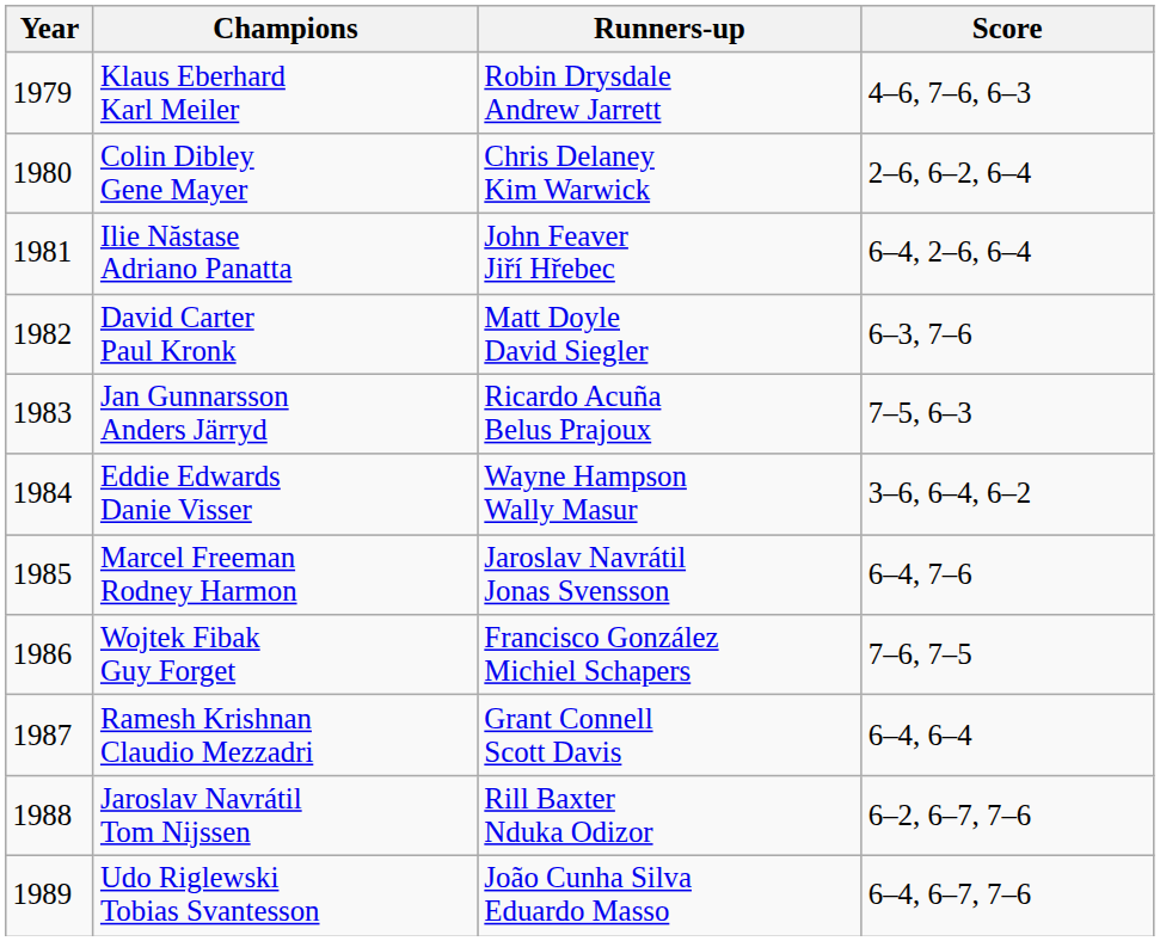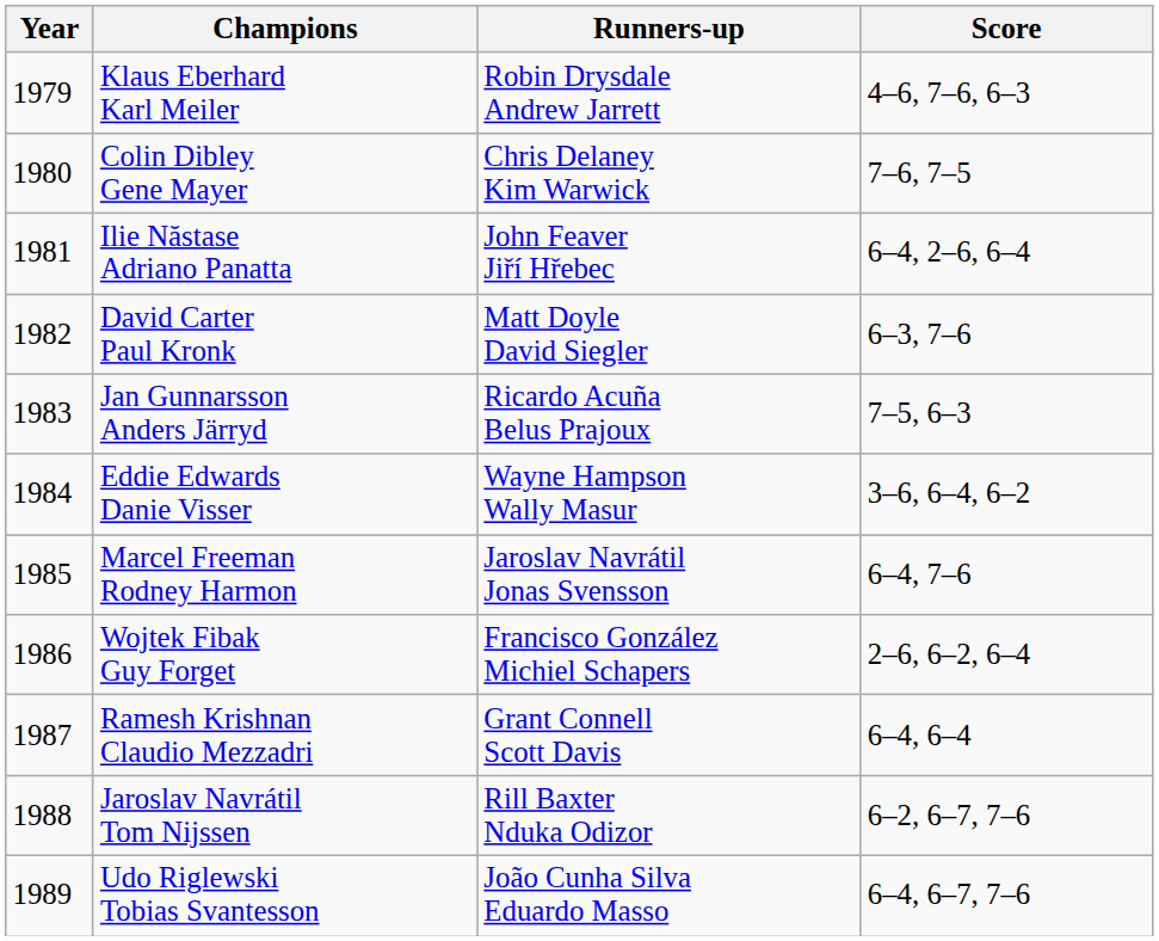 <table class="wikitable">
 <tr>
 <th style="width:40px">Year</th>
 <th style="width:200px">Champions</th>
 <th style="width:200px">Runners-up</th>
 <th style="width:150px" class="unsortable">Score</th>
 </tr>
 <tr>
 <td>1979</td>
 <td> <a href='#'>Klaus Eberhard</a> <br>  <a href='#'>Karl Meiler</a></td>
 <td> <a href='#'>Robin Drysdale</a> <br>  <a href='#'>Andrew Jarrett</a></td>
 <td>4–6, 7–6, 6–3</td>
 </tr>
 <tr>
 <td>1980</td>
 <td> <a href='#'>Colin Dibley</a> <br>  <a href='#'>Gene Mayer</a></td>
 <td> <a href='#'>Chris Delaney</a> <br>  <a href='#'>Kim Warwick</a></td>
-<td>2–6, 6–2, 6–4</td>
+<td>7–6, 7–5</td>
 </tr>
 <tr>
 <td>1981</td>
 <td> <a href='#'>Ilie Năstase</a> <br>  <a href='#'>Adriano Panatta</a></td>
 <td> <a href='#'>John Feaver</a> <br>  <a href='#'>Jiří Hřebec</a></td>
 <td>6–4, 2–6, 6–4</td>
 </tr>
 <tr>
 <td>1982</td>
 <td> <a href='#'>David Carter</a> <br>  <a href='#'>Paul Kronk</a></td>
 <td> <a href='#'>Matt Doyle</a> <br>  <a href='#'>David Siegler</a></td>
 <td>6–3, 7–6</td>
 </tr>
 <tr>
 <td>1983</td>
 <td> <a href='#'>Jan Gunnarsson</a> <br>  <a href='#'>Anders Järryd</a></td>
 <td> <a href='#'>Ricardo Acuña</a> <br>  <a href='#'>Belus Prajoux</a></td>
 <td>7–5, 6–3</td>
 </tr>
 <tr>
 <td>1984</td>
 <td> <a href='#'>Eddie Edwards</a> <br>  <a href='#'>Danie Visser</a></td>
 <td> <a href='#'>Wayne Hampson</a> <br>  <a href='#'>Wally Masur</a></td>
 <td>3–6, 6–4, 6–2</td>
 </tr>
 <tr>
 <td>1985</td>
 <td> <a href='#'>Marcel Freeman</a> <br>  <a href='#'>Rodney Harmon</a></td>
 <td> <a href='#'>Jaroslav Navrátil</a> <br>  <a href='#'>Jonas Svensson</a></td>
 <td>6–4, 7–6</td>
 </tr>
 <tr>
 <td>1986</td>
 <td> <a href='#'>Wojtek Fibak</a> <br>  <a href='#'>Guy Forget</a></td>
 <td> <a href='#'>Francisco González</a> <br>  <a href='#'>Michiel Schapers</a></td>
-<td>7–6, 7–5</td>
+<td>2–6, 6–2, 6–4</td>
 </tr>
 <tr>
 <td>1987</td>
 <td> <a href='#'>Ramesh Krishnan</a> <br>  <a href='#'>Claudio Mezzadri</a></td>
 <td> <a href='#'>Grant Connell</a> <br>  <a href='#'>Scott Davis</a></td>
 <td>6–4, 6–4</td>
 </tr>
 <tr>
 <td>1988</td>
 <td> <a href='#'>Jaroslav Navrátil</a> <br>  <a href='#'>Tom Nijssen</a></td>
 <td> <a href='#'>Rill Baxter</a> <br>  <a href='#'>Nduka Odizor</a></td>
 <td>6–2, 6–7, 7–6</td>
 </tr>
 <tr>
 <td>1989</td>
 <td> <a href='#'>Udo Riglewski</a> <br>  <a href='#'>Tobias Svantesson</a></td>
 <td> <a href='#'>João Cunha Silva</a> <br>  <a href='#'>Eduardo Masso</a></td>
 <td>6–4, 6–7, 7–6</td>
 </tr>
 </table>
